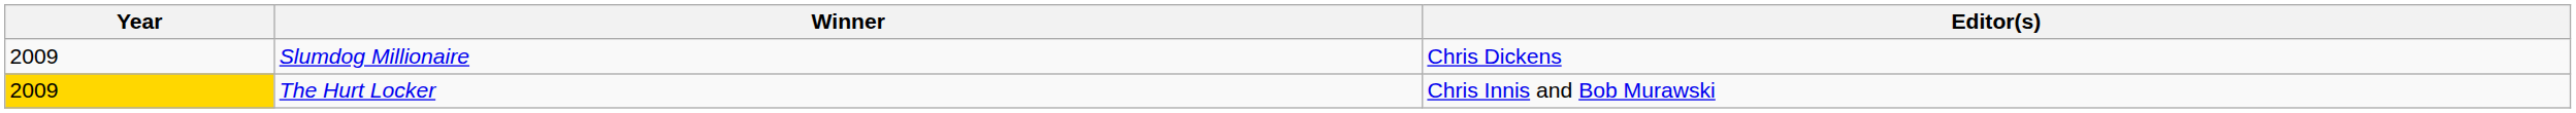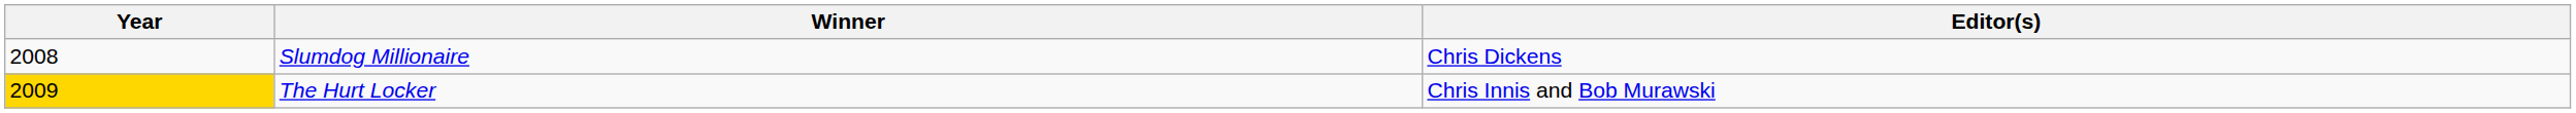 <table class="wikitable" width="95%" cellpadding="5">
 <tr>
 <th width="100"><strong>Year</strong></th>
 <th width="450"><strong>Winner</strong></th>
 <th width="450"><strong>Editor(s)</strong></th>
 </tr>
 <tr>
-<td>2009</td>
+<td>2008</td>
 <td><em><a href='#'>Slumdog Millionaire</a></em></td>
 <td><a href='#'>Chris Dickens</a></td>
 </tr>
 <tr>
 <td style="background: gold;">2009</td>
 <td><em><a href='#'>The Hurt Locker</a></em></td>
 <td><a href='#'>Chris Innis</a> and <a href='#'>Bob Murawski</a></td>
 </tr>
 </table>
